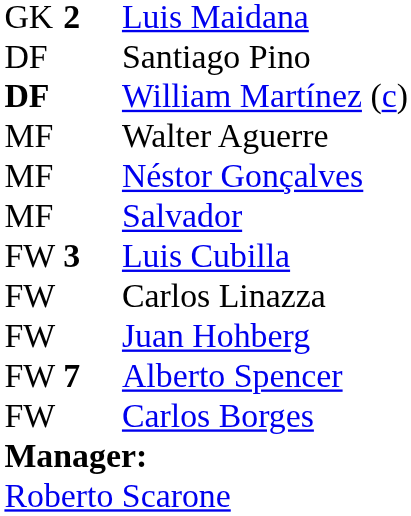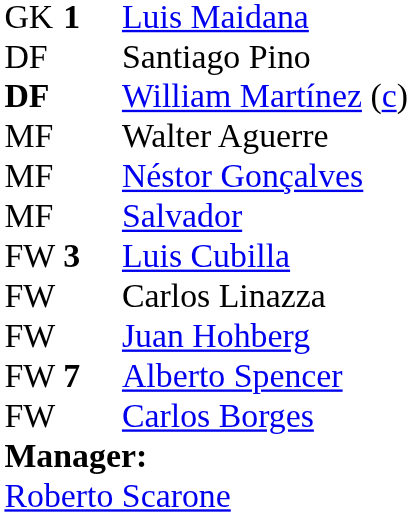 <table style="font-size:90%; margin:0.2em auto;" cellspacing="0" cellpadding="0">
 <tr>
 <th width="25"></th>
 <th width="25"></th>
 </tr>
 <tr>
 <td>GK</td>
-<td><strong>2</strong></td>
+<td><strong>1</strong></td>
 <td> <a href='#'>Luis Maidana</a></td>
 </tr>
 <tr>
 <td>DF</td>
 <td></td>
 <td> Santiago Pino</td>
 </tr>
 <tr>
 <td><strong>DF</strong></td>
 <td></td>
 <td> <a href='#'>William Martínez</a> (<a href='#'>c</a>)</td>
 </tr>
 <tr>
 </tr>
 <tr>
 <td>MF</td>
 <td></td>
 <td> Walter Aguerre</td>
 </tr>
 <tr>
 <td>MF</td>
 <td></td>
 <td> <a href='#'>Néstor Gonçalves</a></td>
 </tr>
 <tr>
 <td>MF</td>
 <td></td>
 <td> <a href='#'>Salvador</a></td>
 </tr>
 <tr>
 <td>FW</td>
 <td><strong>3</strong></td>
 <td> <a href='#'>Luis Cubilla</a></td>
 </tr>
 <tr>
 <td>FW</td>
 <td></td>
 <td> Carlos Linazza</td>
 </tr>
 <tr>
 <td>FW</td>
 <td></td>
 <td> <a href='#'>Juan Hohberg</a></td>
 </tr>
 <tr>
 <td>FW</td>
 <td><strong>7</strong></td>
 <td> <a href='#'>Alberto Spencer</a></td>
 </tr>
 <tr>
 <td>FW</td>
 <td></td>
 <td> <a href='#'>Carlos Borges</a></td>
 </tr>
 <tr>
 <td colspan=3><strong>Manager:</strong></td>
 </tr>
 <tr>
 <td colspan=4> <a href='#'>Roberto Scarone</a></td>
 </tr>
 </table>
